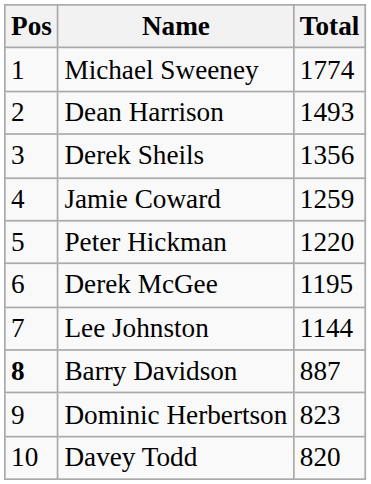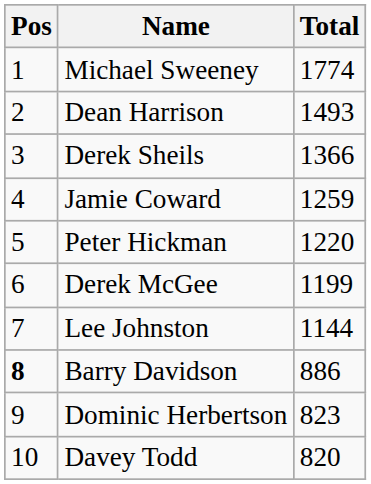 <table class="wikitable" border="1">
 <tr>
 <th>Pos</th>
 <th>Name</th>
 <th>Total</th>
 </tr>
 <tr>
 <td>1</td>
 <td>Michael Sweeney</td>
 <td>1774</td>
 </tr>
 <tr>
 <td>2</td>
 <td>Dean Harrison</td>
 <td>1493</td>
 </tr>
 <tr>
 <td>3</td>
 <td>Derek Sheils</td>
-<td>1356</td>
+<td>1366</td>
 </tr>
 <tr>
 <td>4</td>
 <td>Jamie Coward</td>
 <td>1259</td>
 </tr>
 <tr>
 <td>5</td>
 <td>Peter Hickman</td>
 <td>1220</td>
 </tr>
 <tr>
 <td>6</td>
 <td>Derek McGee</td>
-<td>1195</td>
+<td>1199</td>
 </tr>
 <tr>
 <td>7</td>
 <td>Lee Johnston</td>
 <td>1144</td>
 </tr>
 <tr>
 <td><strong>8</strong></td>
 <td>Barry Davidson</td>
-<td>887</td>
+<td>886</td>
 </tr>
 <tr>
 <td>9</td>
 <td>Dominic Herbertson</td>
 <td>823</td>
 </tr>
 <tr>
 <td>10</td>
 <td>Davey Todd</td>
 <td>820</td>
 </tr>
 </table>
